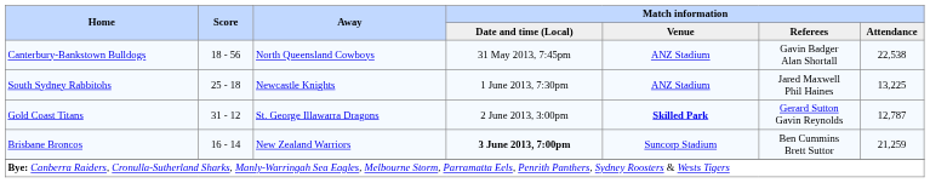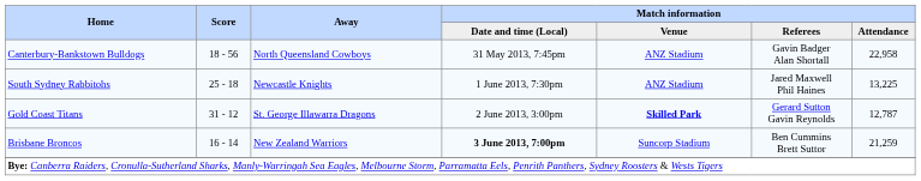 <table border="1" cellpadding="3" cellspacing="0" style="border-collapse:collapse; font-size:90%; width:100%;">
 <tr style="background:#c1d8ff;">
 <th rowspan="2" style="width:21%;">Home</th>
 <th rowspan="2" style="width:6%;">Score</th>
 <th rowspan="2" style="width:21%;">Away</th>
 <th colspan=6>Match information</th>
 </tr>
 <tr style="background:#efefef;">
 <th width=17%>Date and time (Local)</th>
 <th width=17%>Venue</th>
 <th width=11%>Referees</th>
 <th width=7%>Attendance</th>
 </tr>
 <tr style="text-align:center; background:#f5faff;">
 <td align=left> <a href='#'>Canterbury-Bankstown Bulldogs</a></td>
 <td>18 - 56</td>
 <td align=left> <a href='#'>North Queensland Cowboys</a></td>
 <td>31 May 2013, 7:45pm</td>
 <td><a href='#'>ANZ Stadium</a></td>
 <td>Gavin Badger<br>Alan Shortall</td>
-<td>22,538</td>
+<td>22,958</td>
 </tr>
 <tr style="text-align:center; background:#f5faff;">
 <td align=left> <a href='#'>South Sydney Rabbitohs</a></td>
 <td>25 - 18</td>
 <td align=left> <a href='#'>Newcastle Knights</a></td>
 <td>1 June 2013, 7:30pm</td>
 <td><a href='#'>ANZ Stadium</a></td>
 <td>Jared Maxwell<br>Phil Haines</td>
 <td>13,225</td>
 </tr>
 <tr style="text-align:center; background:#f5faff;">
 <td align=left> <a href='#'>Gold Coast Titans</a></td>
 <td>31 - 12</td>
 <td align=left> <a href='#'>St. George Illawarra Dragons</a></td>
 <td>2 June 2013, 3:00pm</td>
 <td><strong><a href='#'>Skilled Park</a></strong></td>
 <td><a href='#'>Gerard Sutton</a><br>Gavin Reynolds</td>
 <td>12,787</td>
 </tr>
 <tr style="text-align:center; background:#f5faff;">
 <td align=left> <a href='#'>Brisbane Broncos</a></td>
 <td>16 - 14</td>
 <td align=left> <a href='#'>New Zealand Warriors</a></td>
 <td><strong>3 June 2013, 7:00pm</strong></td>
 <td><a href='#'>Suncorp Stadium</a></td>
 <td>Ben Cummins<br>Brett Suttor</td>
 <td>21,259</td>
 </tr>
 <tr style="text-align:center; background:#f5faff;">
 </tr>
 <tr>
 <td colspan="7" align="left"><strong>Bye:</strong> <em><a href='#'>Canberra Raiders</a></em>, <em><a href='#'>Cronulla-Sutherland Sharks</a></em>, <em><a href='#'>Manly-Warringah Sea Eagles</a></em>, <em><a href='#'>Melbourne Storm</a></em>, <em><a href='#'>Parramatta Eels</a></em>, <em><a href='#'>Penrith Panthers</a></em>, <em><a href='#'>Sydney Roosters</a></em> & <em><a href='#'>Wests Tigers</a></em></td>
 </tr>
 </table>
